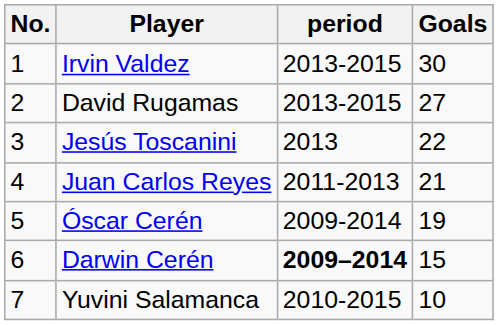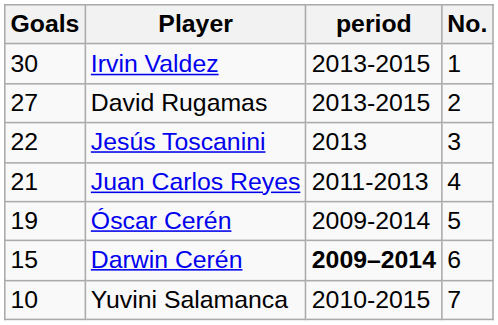 <table class="wikitable">
 <tr>
-<th>No.</th>
+<th>Goals</th>
 <th>Player</th>
 <th>period</th>
-<th>Goals</th>
+<th>No.</th>
 </tr>
 <tr>
-<td>1</td>
+<td>30</td>
 <td> <a href='#'>Irvin Valdez</a></td>
 <td>2013-2015</td>
-<td>30</td>
+<td>1</td>
 </tr>
 <tr>
-<td>2</td>
+<td>27</td>
 <td> David Rugamas</td>
 <td>2013-2015</td>
-<td>27</td>
+<td>2</td>
 </tr>
 <tr>
-<td>3</td>
+<td>22</td>
 <td> <a href='#'>Jesús Toscanini</a></td>
 <td>2013</td>
-<td>22</td>
+<td>3</td>
 </tr>
 <tr>
-<td>4</td>
+<td>21</td>
 <td>  <a href='#'>Juan Carlos Reyes</a></td>
 <td>2011-2013</td>
-<td>21</td>
+<td>4</td>
 </tr>
 <tr>
-<td>5</td>
+<td>19</td>
 <td> <a href='#'>Óscar Cerén</a></td>
 <td>2009-2014</td>
-<td>19</td>
+<td>5</td>
 </tr>
 <tr>
-<td>6</td>
+<td>15</td>
 <td> <a href='#'>Darwin Cerén</a></td>
 <td><strong>2009–2014</strong></td>
-<td>15</td>
+<td>6</td>
 </tr>
 <tr>
-<td>7</td>
+<td>10</td>
 <td> Yuvini Salamanca</td>
 <td>2010-2015</td>
-<td>10</td>
+<td>7</td>
 </tr>
 </table>
